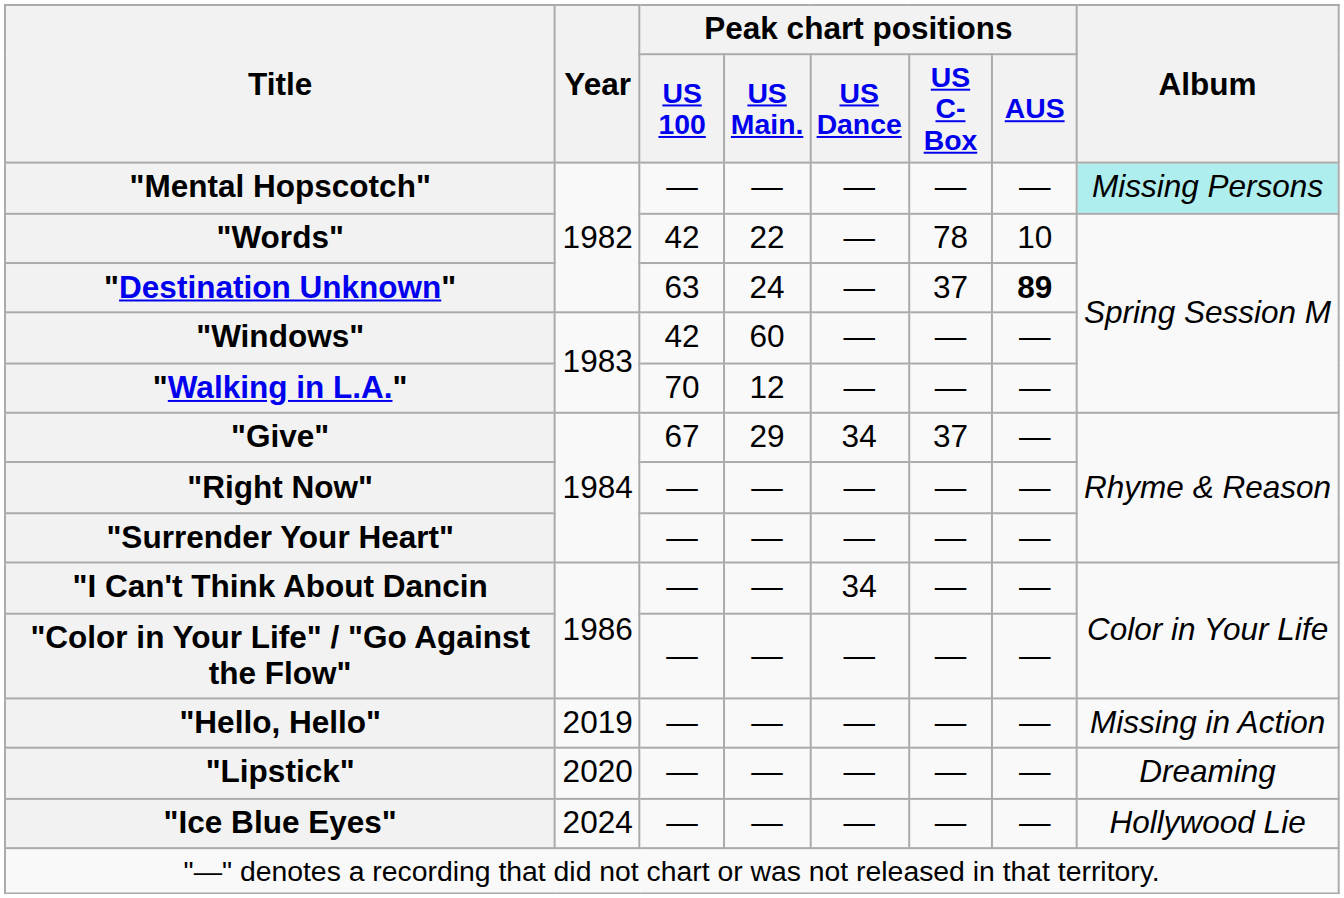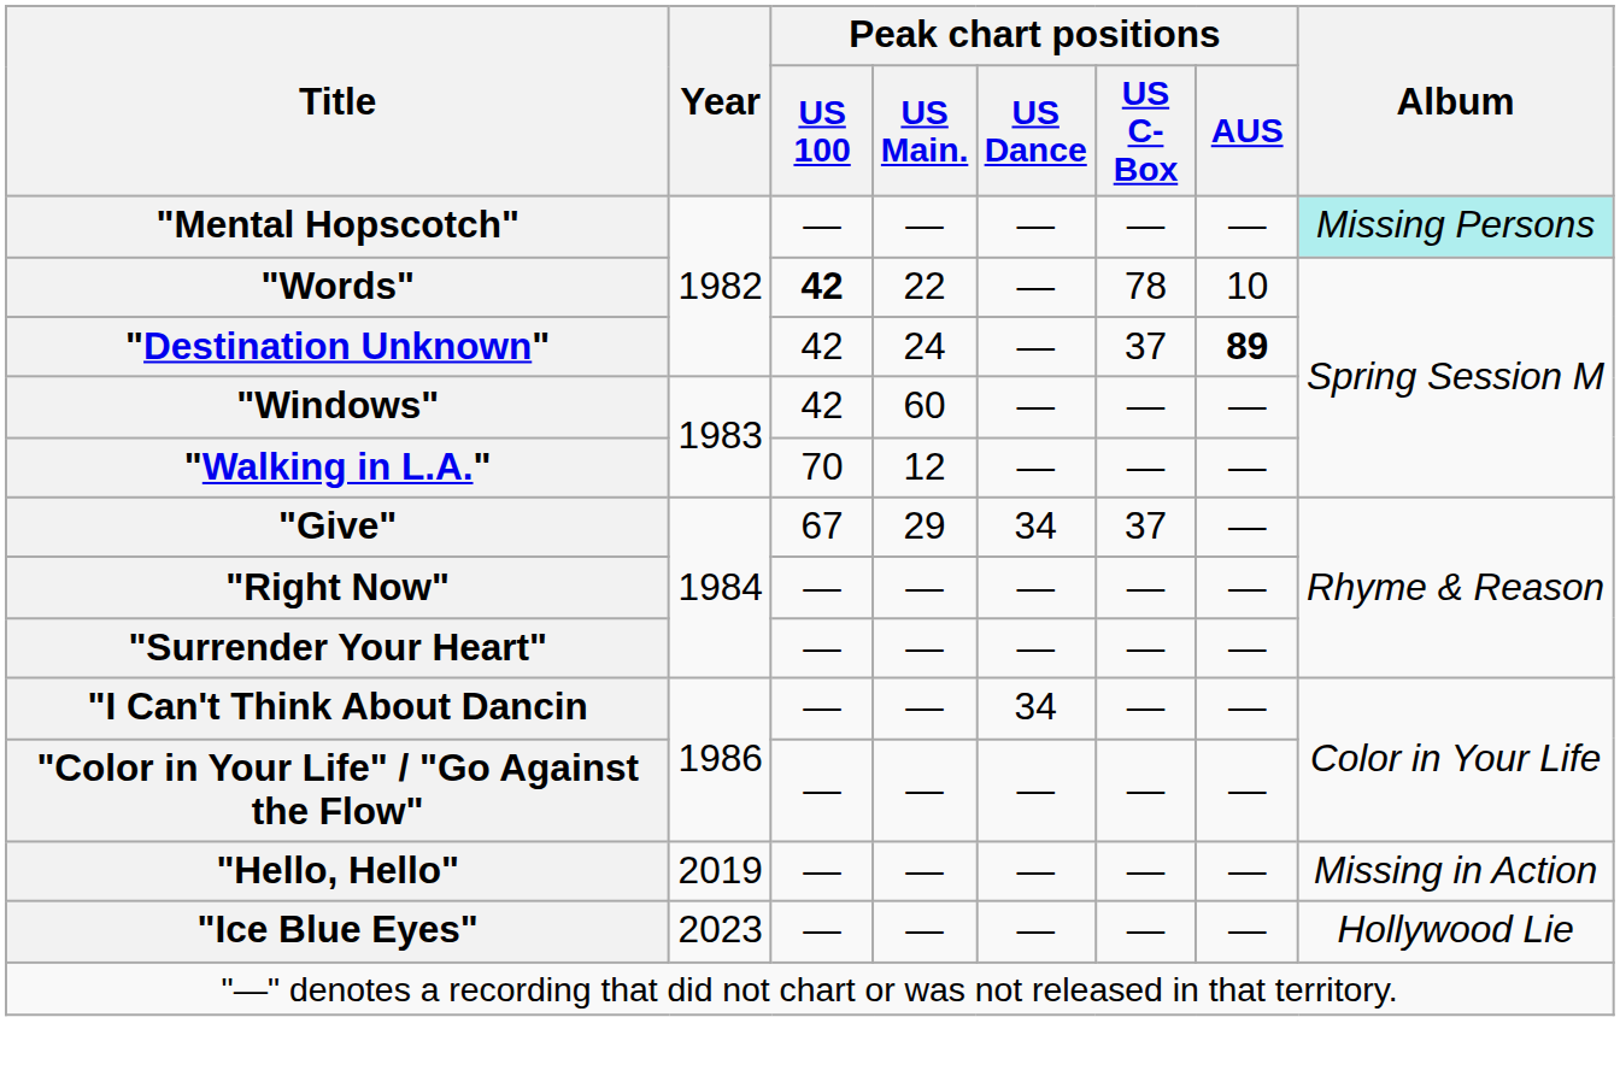 <table class="wikitable plainrowheaders" style="text-align:center;">
 <tr>
 <th scope="col" rowspan="2" style="width:17em;">Title</th>
 <th scope="col" rowspan="2">Year</th>
 <th scope="col" colspan="5">Peak chart positions</th>
 <th scope="col" rowspan="2">Album</th>
 </tr>
 <tr>
 <th scope="col" style="width:2.5em;font-size:90%;"><a href='#'>US 100</a><br></th>
 <th scope="col" style="width:2.5em;font-size:90%;"><a href='#'>US Main.</a><br></th>
 <th scope="col" style="width:2.5em;font-size:90%;"><a href='#'>US Dance</a><br></th>
 <th scope="col" style="width:2.5em;font-size:90%;"><a href='#'>US C-Box</a><br></th>
 <th scope="col" style="width:2.5em;font-size:90%;"><a href='#'>AUS</a><br></th>
 </tr>
 <tr>
 <th scope="row">"Mental Hopscotch"</th>
 <td rowspan="3">1982</td>
 <td>—</td>
 <td>—</td>
 <td>—</td>
 <td>—</td>
 <td>—</td>
 <td style="background: paleturquoise;"><em>Missing Persons</em></td>
 </tr>
 <tr>
 <th scope="row">"Words"</th>
-<td>42</td>
+<td><strong>42</strong></td>
 <td>22</td>
 <td>—</td>
 <td>78</td>
 <td>10</td>
 <td rowspan="4"><em>Spring Session M</em></td>
 </tr>
 <tr>
 <th scope="row">"<a href='#'>Destination Unknown</a>"</th>
-<td>63</td>
+<td>42</td>
 <td>24</td>
 <td>—</td>
 <td>37</td>
 <td><strong>89</strong></td>
 </tr>
 <tr>
 <th scope="row">"Windows"</th>
 <td rowspan="2">1983</td>
 <td>42</td>
 <td>60</td>
 <td>—</td>
 <td>—</td>
 <td>—</td>
 </tr>
 <tr>
 <th scope="row">"<a href='#'>Walking in L.A.</a>"</th>
 <td>70</td>
 <td>12</td>
 <td>—</td>
 <td>—</td>
 <td>—</td>
 </tr>
 <tr>
 <th scope="row">"Give"</th>
 <td rowspan="3">1984</td>
 <td>67</td>
 <td>29</td>
 <td>34</td>
 <td>37</td>
 <td>—</td>
 <td rowspan="3"><em>Rhyme & Reason</em></td>
 </tr>
 <tr>
 <th scope="row">"Right Now"</th>
 <td>—</td>
 <td>—</td>
 <td>—</td>
 <td>—</td>
 <td>—</td>
 </tr>
 <tr>
 <th scope="row">"Surrender Your Heart"</th>
 <td>—</td>
 <td>—</td>
 <td>—</td>
 <td>—</td>
 <td>—</td>
 </tr>
 <tr>
 <th scope="row">"I Can't Think About Dancin</th>
 <td rowspan="2">1986</td>
 <td>—</td>
 <td>—</td>
 <td>34</td>
 <td>—</td>
 <td>—</td>
 <td rowspan="2"><em>Color in Your Life</em></td>
 </tr>
 <tr>
 <th scope="row">"Color in Your Life" / "Go Against the Flow"</th>
 <td>—</td>
 <td>—</td>
 <td>—</td>
 <td>—</td>
 <td>—</td>
 </tr>
 <tr>
 <th scope="row">"Hello, Hello"<br></th>
 <td>2019</td>
 <td>—</td>
 <td>—</td>
 <td>—</td>
 <td>—</td>
 <td>—</td>
 <td><em>Missing in Action</em></td>
 </tr>
 <tr>
-<th scope="row">"Lipstick"<br></th>
-<td>2020</td>
-<td>—</td>
-<td>—</td>
-<td>—</td>
-<td>—</td>
-<td>—</td>
-<td><em>Dreaming</em></td>
-</tr>
-<tr>
 <th scope="row">"Ice Blue Eyes"</th>
-<td>2024</td>
+<td>2023</td>
 <td>—</td>
 <td>—</td>
 <td>—</td>
 <td>—</td>
 <td>—</td>
 <td><em>Hollywood Lie</em></td>
 </tr>
 <tr>
 <td colspan="8" style="font-size:90%">"—" denotes a recording that did not chart or was not released in that territory.</td>
 </tr>
 </table>
